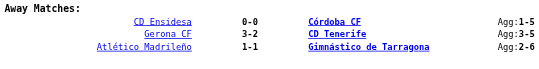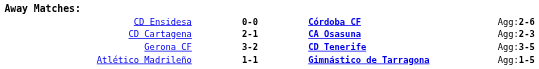 <table width=100% cellspacing=1>
 <tr>
 <th width=20%></th>
 <th width=12%></th>
 <th width=20%></th>
 <th></th>
 </tr>
 <tr>
 <td><strong>Away Matches:</strong></td>
 </tr>
 <tr style=font-size:90%>
 <td align=right><a href='#'>CD Ensidesa</a></td>
 <td align=center><strong>0-0</strong></td>
 <td><strong><a href='#'>Córdoba CF</a></strong></td>
-<td>Agg:<strong>1-5</strong></td>
+<td>Agg:<strong>2-6</strong></td>
+</tr>
+<tr style=font-size:90%>
+<td align=right><a href='#'>CD Cartagena</a></td>
+<td align=center><strong>2-1</strong></td>
+<td><strong><a href='#'>CA Osasuna</a></strong></td>
+<td>Agg:<strong>2-3</strong></td>
 </tr>
 <tr style=font-size:90%>
 <td align=right><a href='#'>Gerona CF</a></td>
 <td align=center><strong>3-2</strong></td>
 <td><strong><a href='#'>CD Tenerife</a></strong></td>
 <td>Agg:<strong>3-5</strong></td>
 </tr>
 <tr style=font-size:90%>
 <td align=right><a href='#'>Atlético Madrileño</a></td>
 <td align=center><strong>1-1</strong></td>
 <td><strong><a href='#'>Gimnástico de Tarragona</a></strong></td>
-<td>Agg:<strong>2-6</strong></td>
+<td>Agg:<strong>1-5</strong></td>
 </tr>
 </table>
